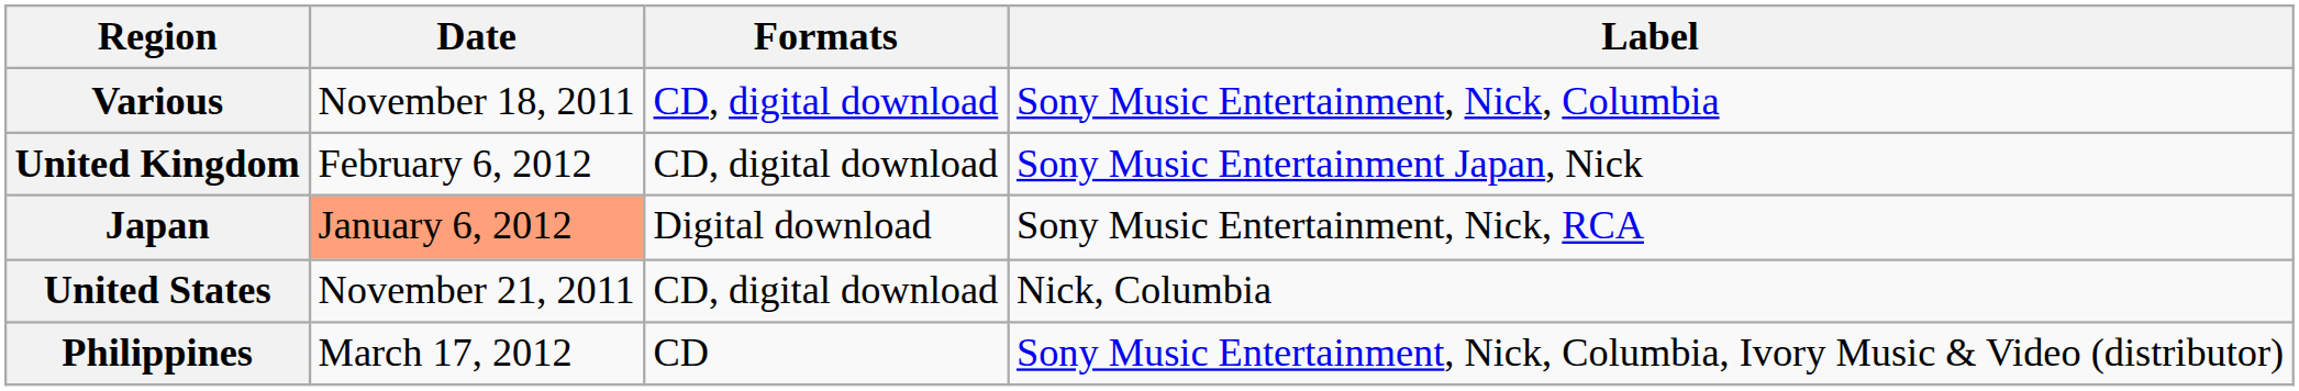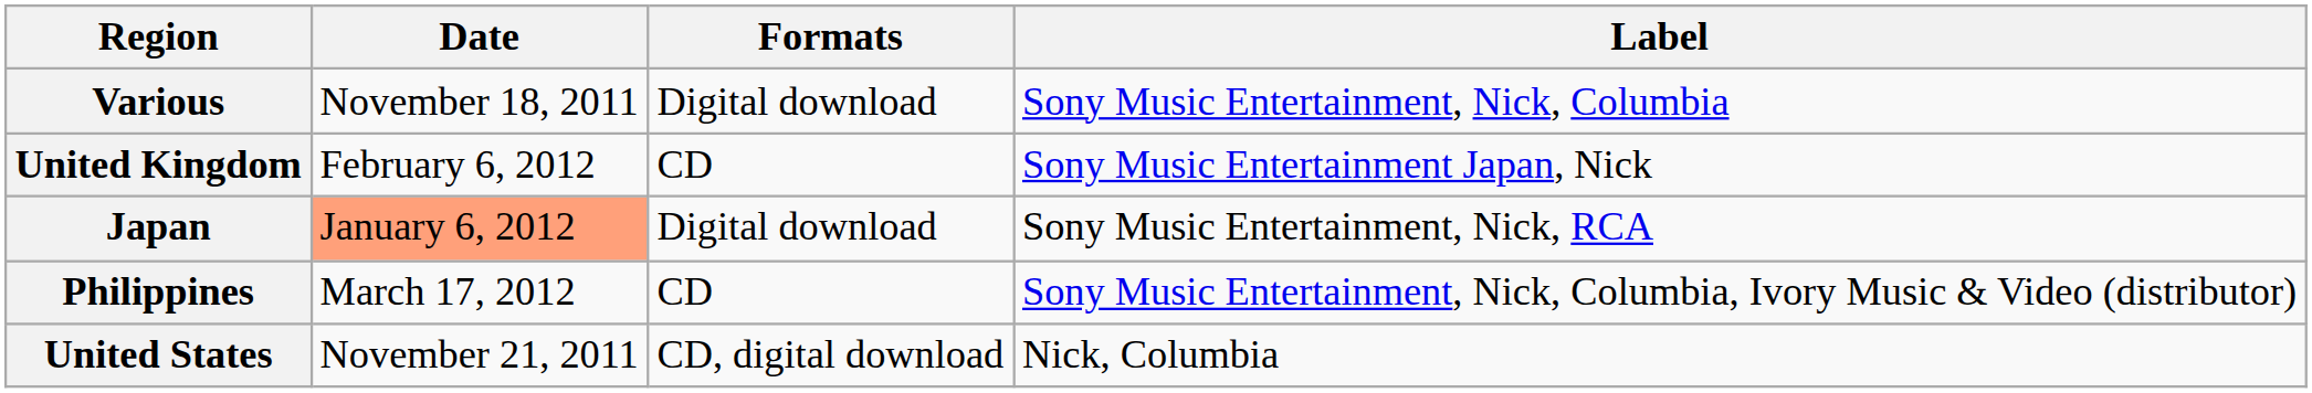 <table class="wikitable plainrowheaders">
 <tr>
 <th>Region</th>
 <th>Date</th>
 <th>Formats</th>
 <th>Label</th>
 </tr>
 <tr>
 <th scope="row">Various</th>
 <td>November 18, 2011</td>
-<td><a href='#'>CD</a>, <a href='#'>digital download</a></td>
+<td>Digital download</td>
 <td><a href='#'>Sony Music Entertainment</a>, <a href='#'>Nick</a>, <a href='#'>Columbia</a></td>
 </tr>
 <tr>
 <th scope="row">United Kingdom</th>
 <td>February 6, 2012</td>
-<td>CD, digital download</td>
+<td>CD</td>
 <td><a href='#'>Sony Music Entertainment Japan</a>, Nick</td>
 </tr>
 <tr>
 <th scope="row">Japan</th>
 <td style="background: lightsalmon;">January 6, 2012</td>
 <td>Digital download</td>
 <td>Sony Music Entertainment, Nick, <a href='#'>RCA</a></td>
 </tr>
 <tr>
+<th scope="row">Philippines</th>
+<td>March 17, 2012</td>
+<td>CD</td>
+<td><a href='#'>Sony Music Entertainment</a>, Nick, Columbia, Ivory Music & Video (distributor)</td>
+</tr>
+<tr>
 <th scope="row">United States</th>
 <td>November 21, 2011</td>
 <td>CD, digital download</td>
 <td>Nick, Columbia</td>
 </tr>
-<tr>
-<th scope="row">Philippines</th>
-<td>March 17, 2012</td>
-<td>CD</td>
-<td><a href='#'>Sony Music Entertainment</a>, Nick, Columbia, Ivory Music & Video (distributor)</td>
-</tr>
 </table>
